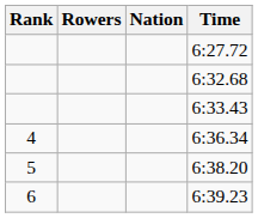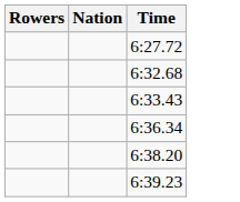 <table class="wikitable sortable" style="text-align:center">
 <tr>
-<th>Rank</th>
 <th>Rowers</th>
 <th>Nation</th>
 <th>Time</th>
 </tr>
 <tr>
-<td></td>
 <td align=left data-sort-value="Pinsent, Matthew"></td>
 <td align=left></td>
 <td>6:27.72</td>
 </tr>
 <tr>
-<td></td>
 <td align=left data-sort-value="Ettingshausen, Colin von"></td>
 <td align=left></td>
 <td>6:32.68</td>
 </tr>
 <tr>
-<td></td>
 <td align=left data-sort-value="Čop, Iztok"></td>
 <td align=left></td>
 <td>6:33.43</td>
 </tr>
 <tr>
-<td>4</td>
 <td align=left data-sort-value="Andrieux, Michel"></td>
 <td align=left></td>
 <td>6:36.34</td>
 </tr>
 <tr>
-<td>5</td>
 <td align=left data-sort-value="Goiris, Luc"></td>
 <td align=left></td>
 <td>6:38.20</td>
 </tr>
 <tr>
-<td>6</td>
 <td align=left data-sort-value="Pescatore, John"></td>
 <td align=left></td>
 <td>6:39.23</td>
 </tr>
 </table>
